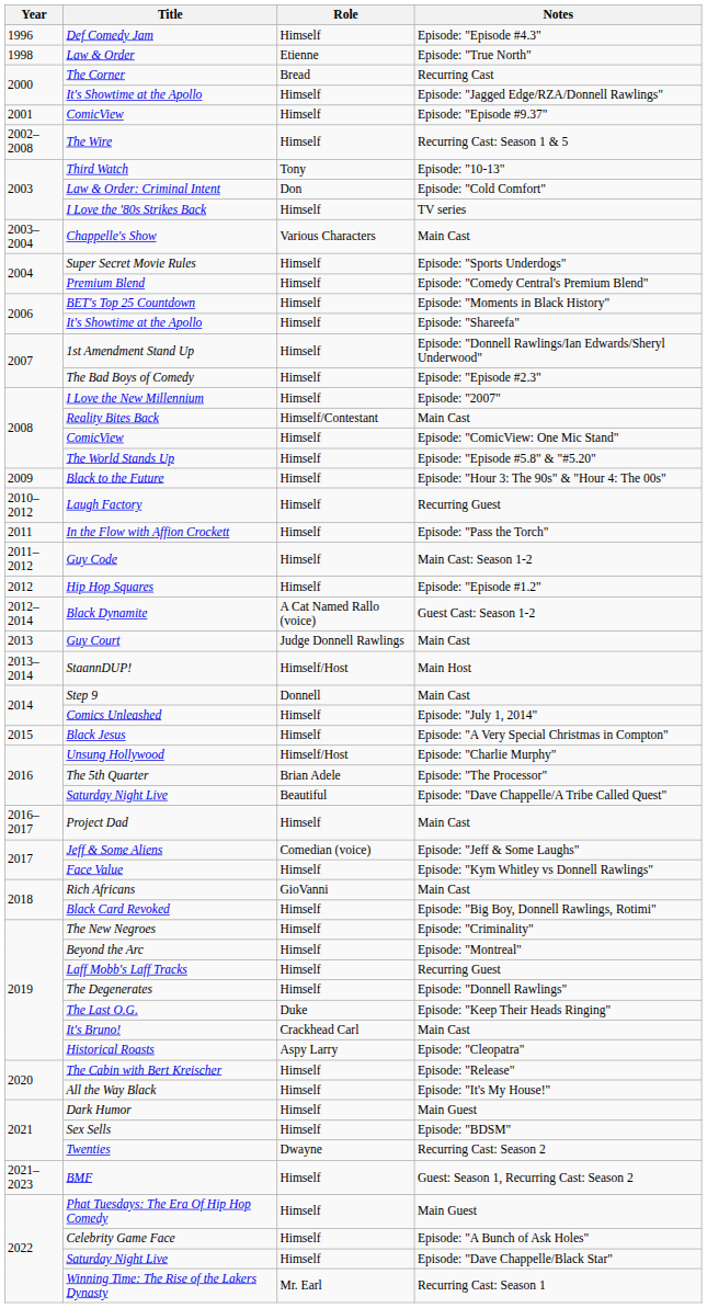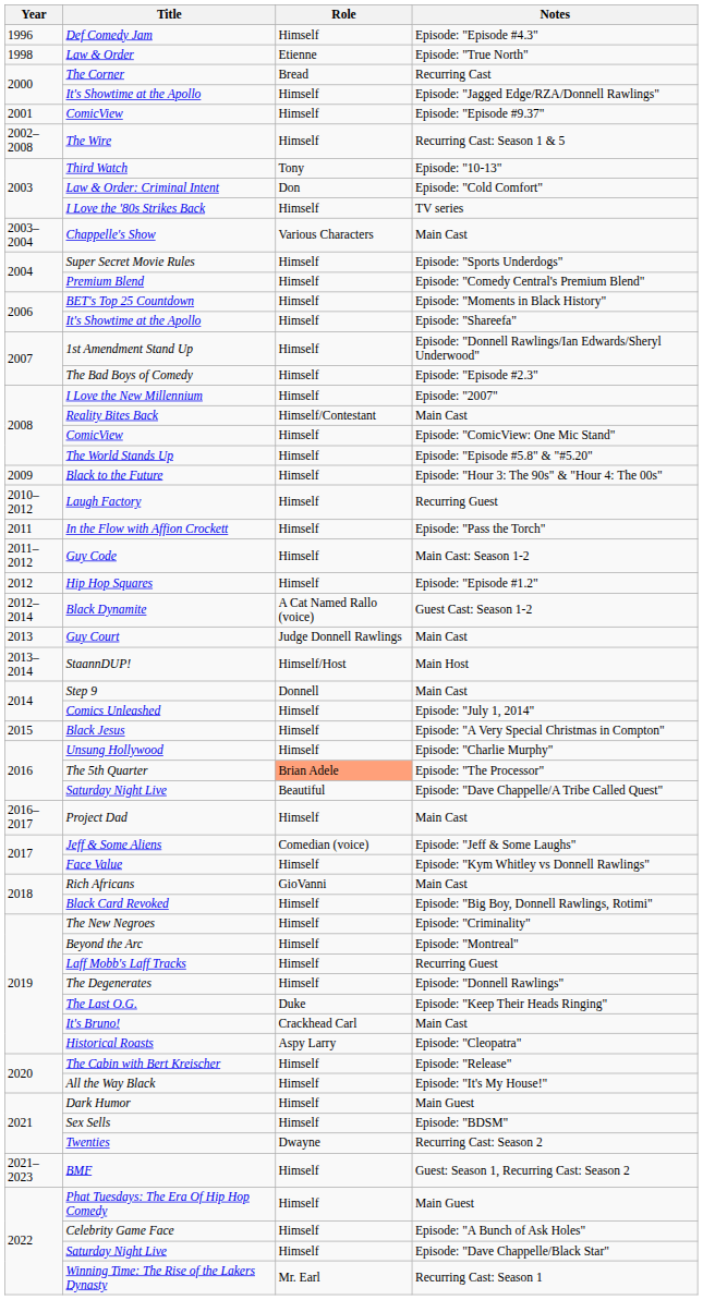 <table class="wikitable plainrowheaders sortable" style="margin-right: 0;">
 <tr>
 <th>Year</th>
 <th>Title</th>
 <th>Role</th>
 <th>Notes</th>
 </tr>
 <tr>
 <td>1996</td>
 <td><em><a href='#'>Def Comedy Jam</a></em></td>
 <td>Himself</td>
 <td>Episode: "Episode #4.3"</td>
 </tr>
 <tr>
 <td>1998</td>
 <td><em><a href='#'>Law & Order</a></em></td>
 <td>Etienne</td>
 <td>Episode: "True North"</td>
 </tr>
 <tr>
 <td rowspan=2>2000</td>
 <td><em><a href='#'>The Corner</a></em></td>
 <td>Bread</td>
 <td>Recurring Cast</td>
 </tr>
 <tr>
 <td><em><a href='#'>It's Showtime at the Apollo</a></em></td>
 <td>Himself</td>
 <td>Episode: "Jagged Edge/RZA/Donnell Rawlings"</td>
 </tr>
 <tr>
 <td>2001</td>
 <td><em><a href='#'>ComicView</a></em></td>
 <td>Himself</td>
 <td>Episode: "Episode #9.37"</td>
 </tr>
 <tr>
 <td>2002–2008</td>
 <td><em><a href='#'>The Wire</a></em></td>
 <td>Himself</td>
 <td>Recurring Cast: Season 1 & 5</td>
 </tr>
 <tr>
 <td rowspan=3>2003</td>
 <td><em><a href='#'>Third Watch</a></em></td>
 <td>Tony</td>
 <td>Episode: "10-13"</td>
 </tr>
 <tr>
 <td><em><a href='#'>Law & Order: Criminal Intent</a></em></td>
 <td>Don</td>
 <td>Episode: "Cold Comfort"</td>
 </tr>
 <tr>
 <td><em><a href='#'>I Love the '80s Strikes Back</a></em></td>
 <td>Himself</td>
 <td>TV series</td>
 </tr>
 <tr>
 <td>2003–2004</td>
 <td><em><a href='#'>Chappelle's Show</a></em></td>
 <td>Various Characters</td>
 <td>Main Cast</td>
 </tr>
 <tr>
 <td rowspan=2>2004</td>
 <td><em>Super Secret Movie Rules</em></td>
 <td>Himself</td>
 <td>Episode: "Sports Underdogs"</td>
 </tr>
 <tr>
 <td><em><a href='#'>Premium Blend</a></em></td>
 <td>Himself</td>
 <td>Episode: "Comedy Central's Premium Blend"</td>
 </tr>
 <tr>
 <td rowspan=2>2006</td>
 <td><em><a href='#'>BET's Top 25 Countdown</a></em></td>
 <td>Himself</td>
 <td>Episode: "Moments in Black History"</td>
 </tr>
 <tr>
 <td><em><a href='#'>It's Showtime at the Apollo</a></em></td>
 <td>Himself</td>
 <td>Episode: "Shareefa"</td>
 </tr>
 <tr>
 <td rowspan=2>2007</td>
 <td><em>1st Amendment Stand Up</em></td>
 <td>Himself</td>
 <td>Episode: "Donnell Rawlings/Ian Edwards/Sheryl Underwood"</td>
 </tr>
 <tr>
 <td><em>The Bad Boys of Comedy</em></td>
 <td>Himself</td>
 <td>Episode: "Episode #2.3"</td>
 </tr>
 <tr>
 <td rowspan=4>2008</td>
 <td><em><a href='#'>I Love the New Millennium</a></em></td>
 <td>Himself</td>
 <td>Episode: "2007"</td>
 </tr>
 <tr>
 <td><em><a href='#'>Reality Bites Back</a></em></td>
 <td>Himself/Contestant</td>
 <td>Main Cast</td>
 </tr>
 <tr>
 <td><em><a href='#'>ComicView</a></em></td>
 <td>Himself</td>
 <td>Episode: "ComicView: One Mic Stand"</td>
 </tr>
 <tr>
 <td><em><a href='#'>The World Stands Up</a></em></td>
 <td>Himself</td>
 <td>Episode: "Episode #5.8" & "#5.20"</td>
 </tr>
 <tr>
 <td>2009</td>
 <td><em><a href='#'>Black to the Future</a></em></td>
 <td>Himself</td>
 <td>Episode: "Hour 3: The 90s" & "Hour 4: The 00s"</td>
 </tr>
 <tr>
 <td>2010–2012</td>
 <td><em><a href='#'>Laugh Factory</a></em></td>
 <td>Himself</td>
 <td>Recurring Guest</td>
 </tr>
 <tr>
 <td>2011</td>
 <td><em><a href='#'>In the Flow with Affion Crockett</a></em></td>
 <td>Himself</td>
 <td>Episode: "Pass the Torch"</td>
 </tr>
 <tr>
 <td>2011–2012</td>
 <td><em><a href='#'>Guy Code</a></em></td>
 <td>Himself</td>
 <td>Main Cast: Season 1-2</td>
 </tr>
 <tr>
 <td>2012</td>
 <td><em><a href='#'>Hip Hop Squares</a></em></td>
 <td>Himself</td>
 <td>Episode: "Episode #1.2"</td>
 </tr>
 <tr>
 <td>2012–2014</td>
 <td><em><a href='#'>Black Dynamite</a></em></td>
 <td>A Cat Named Rallo (voice)</td>
 <td>Guest Cast: Season 1-2</td>
 </tr>
 <tr>
 <td>2013</td>
 <td><em><a href='#'>Guy Court</a></em></td>
 <td>Judge Donnell Rawlings</td>
 <td>Main Cast</td>
 </tr>
 <tr>
 <td>2013–2014</td>
 <td><em>StaannDUP!</em></td>
 <td>Himself/Host</td>
 <td>Main Host</td>
 </tr>
 <tr>
 <td rowspan=2>2014</td>
 <td><em>Step 9</em></td>
 <td>Donnell</td>
 <td>Main Cast</td>
 </tr>
 <tr>
 <td><em><a href='#'>Comics Unleashed</a></em></td>
 <td>Himself</td>
 <td>Episode: "July 1, 2014"</td>
 </tr>
 <tr>
 <td>2015</td>
 <td><em><a href='#'>Black Jesus</a></em></td>
 <td>Himself</td>
 <td>Episode: "A Very Special Christmas in Compton"</td>
 </tr>
 <tr>
 <td rowspan=3>2016</td>
 <td><em><a href='#'>Unsung Hollywood</a></em></td>
-<td>Himself/Host</td>
+<td>Himself</td>
 <td>Episode: "Charlie Murphy"</td>
 </tr>
 <tr>
 <td><em>The 5th Quarter</em></td>
-<td>Brian Adele</td>
+<td style="background: lightsalmon;">Brian Adele</td>
 <td>Episode: "The Processor"</td>
 </tr>
 <tr>
 <td><em><a href='#'>Saturday Night Live</a></em></td>
 <td>Beautiful</td>
 <td>Episode: "Dave Chappelle/A Tribe Called Quest"</td>
 </tr>
 <tr>
 <td>2016–2017</td>
 <td><em>Project Dad</em></td>
 <td>Himself</td>
 <td>Main Cast</td>
 </tr>
 <tr>
 <td rowspan=2>2017</td>
 <td><em><a href='#'>Jeff & Some Aliens</a></em></td>
 <td>Comedian (voice)</td>
 <td>Episode: "Jeff & Some Laughs"</td>
 </tr>
 <tr>
 <td><em><a href='#'>Face Value</a></em></td>
 <td>Himself</td>
 <td>Episode: "Kym Whitley vs Donnell Rawlings"</td>
 </tr>
 <tr>
 <td rowspan=2>2018</td>
 <td><em>Rich Africans</em></td>
 <td>GioVanni</td>
 <td>Main Cast</td>
 </tr>
 <tr>
 <td><em><a href='#'>Black Card Revoked</a></em></td>
 <td>Himself</td>
 <td>Episode: "Big Boy, Donnell Rawlings, Rotimi"</td>
 </tr>
 <tr>
 <td rowspan=7>2019</td>
 <td><em>The New Negroes</em></td>
 <td>Himself</td>
 <td>Episode: "Criminality"</td>
 </tr>
 <tr>
 <td><em>Beyond the Arc</em></td>
 <td>Himself</td>
 <td>Episode: "Montreal"</td>
 </tr>
 <tr>
 <td><em><a href='#'>Laff Mobb's Laff Tracks</a></em></td>
 <td>Himself</td>
 <td>Recurring Guest</td>
 </tr>
 <tr>
 <td><em>The Degenerates</em></td>
 <td>Himself</td>
 <td>Episode: "Donnell Rawlings"</td>
 </tr>
 <tr>
 <td><em><a href='#'>The Last O.G.</a></em></td>
 <td>Duke</td>
 <td>Episode: "Keep Their Heads Ringing"</td>
 </tr>
 <tr>
 <td><em><a href='#'>It's Bruno!</a></em></td>
 <td>Crackhead Carl</td>
 <td>Main Cast</td>
 </tr>
 <tr>
 <td><em><a href='#'>Historical Roasts</a></em></td>
 <td>Aspy Larry</td>
 <td>Episode: "Cleopatra"</td>
 </tr>
 <tr>
 <td rowspan=2>2020</td>
 <td><em><a href='#'>The Cabin with Bert Kreischer</a></em></td>
 <td>Himself</td>
 <td>Episode: "Release"</td>
 </tr>
 <tr>
 <td><em>All the Way Black</em></td>
 <td>Himself</td>
 <td>Episode: "It's My House!"</td>
 </tr>
 <tr>
 <td rowspan=3>2021</td>
 <td><em>Dark Humor</em></td>
 <td>Himself</td>
 <td>Main Guest</td>
 </tr>
 <tr>
 <td><em>Sex Sells</em></td>
 <td>Himself</td>
 <td>Episode: "BDSM"</td>
 </tr>
 <tr>
 <td><em><a href='#'>Twenties</a></em></td>
 <td>Dwayne</td>
 <td>Recurring Cast: Season 2</td>
 </tr>
 <tr>
 <td>2021–2023</td>
 <td><em><a href='#'>BMF</a></em></td>
 <td>Himself</td>
 <td>Guest: Season 1, Recurring Cast: Season 2</td>
 </tr>
 <tr>
 <td rowspan=4>2022</td>
 <td><em><a href='#'>Phat Tuesdays: The Era Of Hip Hop Comedy</a></em></td>
 <td>Himself</td>
 <td>Main Guest</td>
 </tr>
 <tr>
 <td><em>Celebrity Game Face</em></td>
 <td>Himself</td>
 <td>Episode: "A Bunch of Ask Holes"</td>
 </tr>
 <tr>
 <td><em><a href='#'>Saturday Night Live</a></em></td>
 <td>Himself</td>
 <td>Episode: "Dave Chappelle/Black Star"</td>
 </tr>
 <tr>
 <td><em><a href='#'>Winning Time: The Rise of the Lakers Dynasty</a></em></td>
 <td>Mr. Earl</td>
 <td>Recurring Cast: Season 1</td>
 </tr>
 </table>
